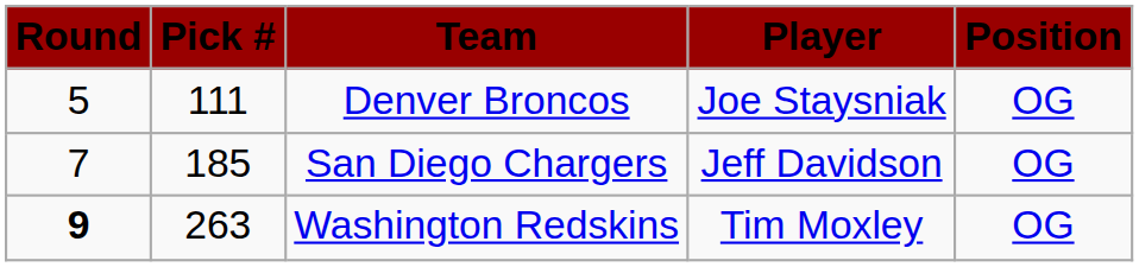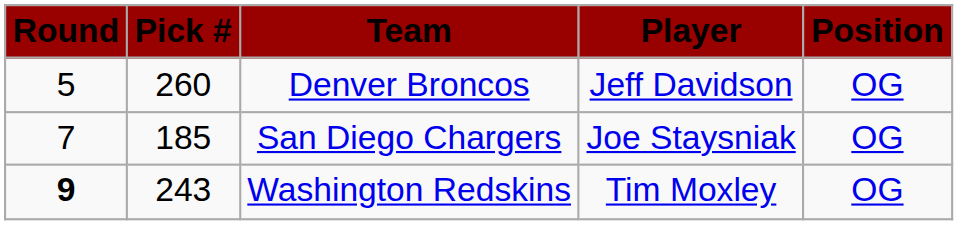 <table class="wikitable" style="text-align:center">
 <tr style="background:#900;">
 <td><strong><span>Round</span></strong></td>
 <td><strong><span>Pick #</span></strong></td>
 <td><strong><span>Team</span></strong></td>
 <td><strong><span>Player</span></strong></td>
 <td><strong><span>Position</span></strong></td>
 </tr>
 <tr>
 <td>5</td>
-<td align=center>111</td>
+<td align=center>260</td>
 <td><a href='#'>Denver Broncos</a></td>
-<td><a href='#'>Joe Staysniak</a></td>
+<td><a href='#'>Jeff Davidson</a></td>
 <td><a href='#'>OG</a></td>
 </tr>
 <tr>
 <td>7</td>
 <td align=center>185</td>
 <td><a href='#'>San Diego Chargers</a></td>
-<td><a href='#'>Jeff Davidson</a></td>
+<td><a href='#'>Joe Staysniak</a></td>
 <td><a href='#'>OG</a></td>
 </tr>
 <tr>
 <td><strong>9</strong></td>
-<td align=center>263</td>
+<td align=center>243</td>
 <td><a href='#'>Washington Redskins</a></td>
 <td><a href='#'>Tim Moxley</a></td>
 <td><a href='#'>OG</a></td>
 </tr>
 </table>
